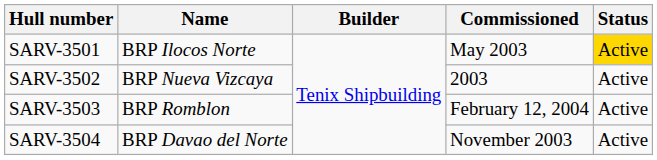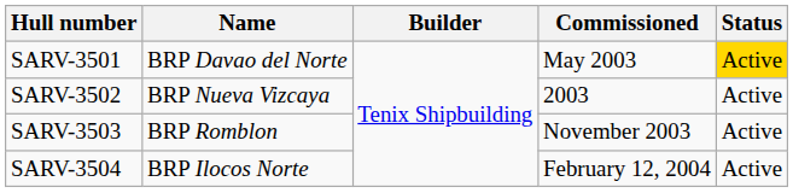 <table class="wikitable">
 <tr>
 <th>Hull number</th>
 <th>Name</th>
 <th>Builder</th>
 <th>Commissioned</th>
 <th>Status</th>
 </tr>
 <tr>
 <td>SARV-3501</td>
-<td>BRP <em>Ilocos Norte</em></td>
+<td>BRP <em>Davao del Norte</em></td>
 <td rowspan="4"><a href='#'>Tenix Shipbuilding</a></td>
 <td>May 2003</td>
 <td style="background: gold;">Active</td>
 </tr>
 <tr>
 <td>SARV-3502</td>
 <td>BRP <em>Nueva Vizcaya</em></td>
 <td>2003</td>
 <td>Active</td>
 </tr>
 <tr>
 <td>SARV-3503</td>
 <td>BRP <em>Romblon</em></td>
-<td>February 12, 2004</td>
+<td>November 2003</td>
 <td>Active</td>
 </tr>
 <tr>
 <td>SARV-3504</td>
-<td>BRP <em>Davao del Norte</em></td>
-<td>November 2003</td>
+<td>BRP <em>Ilocos Norte</em></td>
+<td>February 12, 2004</td>
 <td>Active</td>
 </tr>
 </table>
